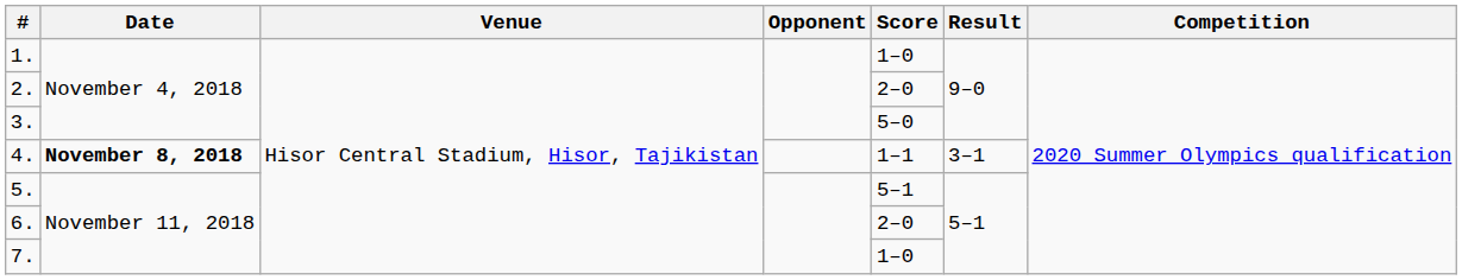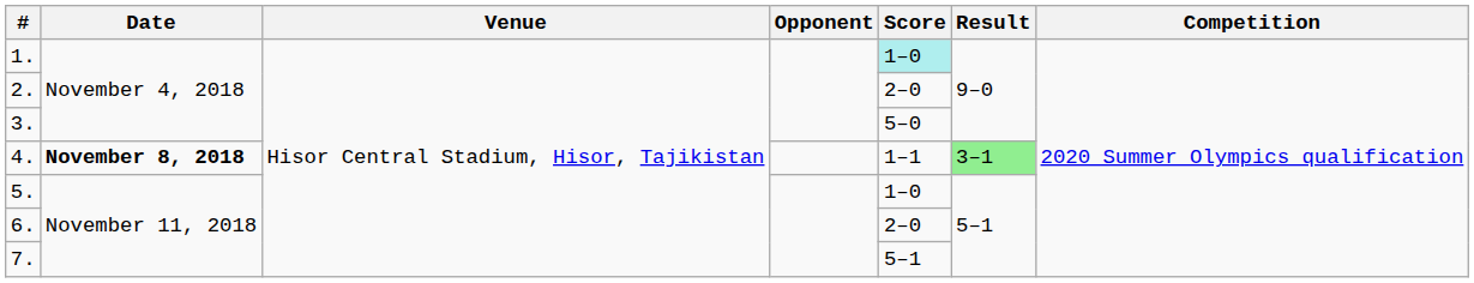 <table class="wikitable">
 <tr>
 <th>#</th>
 <th>Date</th>
 <th>Venue</th>
 <th>Opponent</th>
 <th>Score</th>
 <th>Result</th>
 <th>Competition</th>
 </tr>
 <tr>
 <td>1.</td>
 <td rowspan="3">November 4, 2018</td>
 <td rowspan="7">Hisor Central Stadium, <a href='#'>Hisor</a>, <a href='#'>Tajikistan</a></td>
 <td rowspan="3"></td>
-<td>1–0</td>
+<td style="background: paleturquoise;">1–0</td>
 <td rowspan="3">9–0</td>
 <td rowspan="7"><a href='#'>2020 Summer Olympics qualification</a></td>
 </tr>
 <tr>
 <td>2.</td>
 <td>2–0</td>
 </tr>
 <tr>
 <td>3.</td>
 <td>5–0</td>
 </tr>
 <tr>
 <td>4.</td>
 <td><strong>November 8, 2018</strong></td>
 <td></td>
 <td>1–1</td>
-<td>3–1</td>
+<td style="background: lightgreen;">3–1</td>
 </tr>
 <tr>
 <td>5.</td>
 <td rowspan="3">November 11, 2018</td>
 <td rowspan="3"></td>
-<td>5–1</td>
+<td>1–0</td>
 <td rowspan="3">5–1</td>
 </tr>
 <tr>
 <td>6.</td>
 <td>2–0</td>
 </tr>
 <tr>
 <td>7.</td>
-<td>1–0</td>
+<td>5–1</td>
 </tr>
 </table>
